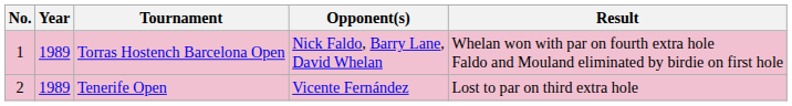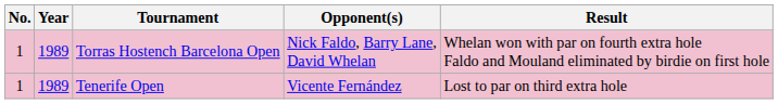 <table class="wikitable" style="font-size:95%;">
 <tr>
 <th>No.</th>
 <th>Year</th>
 <th>Tournament</th>
 <th>Opponent(s)</th>
 <th>Result</th>
 </tr>
 <tr style="background:#F2C1D1;">
 <td align=center>1</td>
 <td><a href='#'>1989</a></td>
 <td><a href='#'>Torras Hostench Barcelona Open</a></td>
 <td> <a href='#'>Nick Faldo</a>,  <a href='#'>Barry Lane</a>,<br> <a href='#'>David Whelan</a></td>
 <td>Whelan won with par on fourth extra hole<br>Faldo and Mouland eliminated by birdie on first hole</td>
 </tr>
 <tr style="background:#F2C1D1;">
-<td align=center>2</td>
+<td align=center>1</td>
 <td><a href='#'>1989</a></td>
 <td><a href='#'>Tenerife Open</a></td>
 <td> <a href='#'>Vicente Fernández</a></td>
 <td>Lost to par on third extra hole</td>
 </tr>
 </table>
